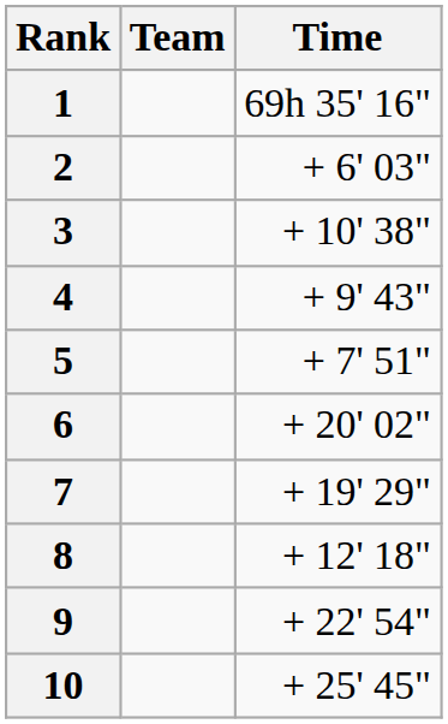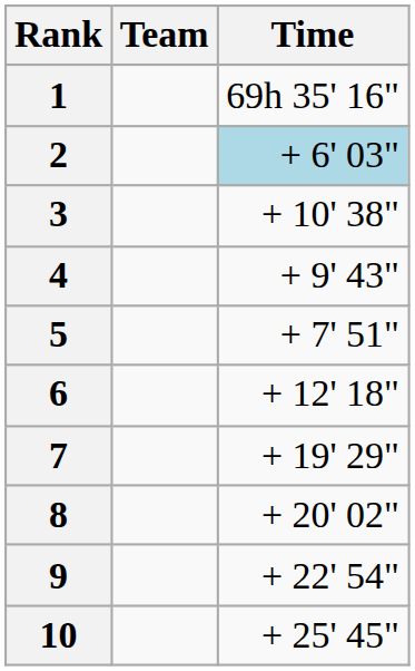 <table class="wikitable">
 <tr>
 <th scope="col">Rank</th>
 <th scope="col">Team</th>
 <th scope="col">Time</th>
 </tr>
 <tr>
 <th scope="row">1</th>
 <td> </td>
 <td align="right">69h 35' 16"</td>
 </tr>
 <tr>
 <th scope="row">2</th>
 <td> </td>
-<td align="right">+ 6' 03"</td>
+<td align="right" style="background: lightblue;">+ 6' 03"</td>
 </tr>
 <tr>
 <th scope="row">3</th>
 <td> </td>
 <td align="right">+ 10' 38"</td>
 </tr>
 <tr>
 <th scope="row">4</th>
 <td> </td>
 <td align="right">+ 9' 43"</td>
 </tr>
 <tr>
 <th scope="row">5</th>
 <td> </td>
 <td align="right">+ 7' 51"</td>
 </tr>
 <tr>
 <th scope="row">6</th>
 <td> </td>
-<td align="right">+ 20' 02"</td>
+<td align="right">+ 12' 18"</td>
 </tr>
 <tr>
 <th scope="row">7</th>
 <td> </td>
 <td align="right">+ 19' 29"</td>
 </tr>
 <tr>
 <th scope="row">8</th>
 <td> </td>
-<td align="right">+ 12' 18"</td>
+<td align="right">+ 20' 02"</td>
 </tr>
 <tr>
 <th scope="row">9</th>
 <td> </td>
 <td align="right">+ 22' 54"</td>
 </tr>
 <tr>
 <th scope="row">10</th>
 <td> </td>
 <td align="right">+ 25' 45"</td>
 </tr>
 </table>
